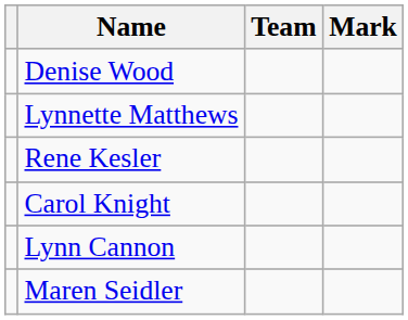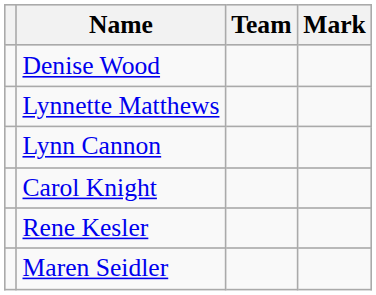 <table class=wikitable>
 <tr>
 <th></th>
 <th>Name</th>
 <th>Team</th>
 <th>Mark</th>
 </tr>
 <tr>
 <td></td>
 <td><a href='#'>Denise Wood</a></td>
 <td></td>
 <td></td>
 </tr>
 <tr>
 <td></td>
 <td><a href='#'>Lynnette Matthews</a></td>
 <td></td>
 <td></td>
 </tr>
 <tr>
 <td></td>
-<td><a href='#'>Rene Kesler</a></td>
+<td><a href='#'>Lynn Cannon</a></td>
 <td></td>
 <td></td>
 </tr>
 <tr>
 <td></td>
 <td><a href='#'>Carol Knight</a></td>
 <td></td>
 <td></td>
 </tr>
 <tr>
 <td></td>
-<td><a href='#'>Lynn Cannon</a></td>
+<td><a href='#'>Rene Kesler</a></td>
 <td></td>
 <td></td>
 </tr>
 <tr>
 <td></td>
 <td><a href='#'>Maren Seidler</a></td>
 <td></td>
 <td></td>
 </tr>
 </table>
